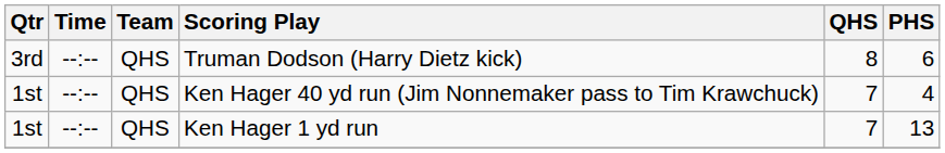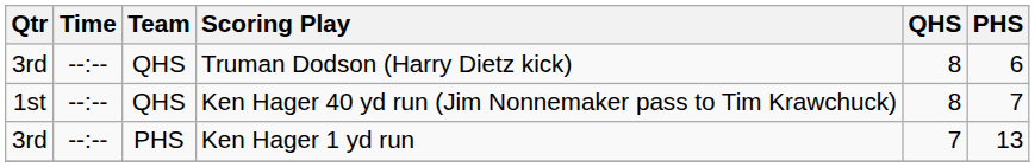 <table class="wikitable">
 <tr>
 <th style="text-align: center;">Qtr</th>
 <th style="text-align: center;">Time</th>
 <th style="text-align: center;">Team</th>
 <th style="text-align: left;">Scoring Play</th>
 <th style="text-align: right;">QHS</th>
 <th style="text-align: right;">PHS</th>
 </tr>
 <tr>
 <td style="text-align: center;">3rd</td>
 <td style="text-align: center;">--:--</td>
 <td style="text-align: center;">QHS</td>
 <td style="text-align: left;">Truman Dodson (Harry Dietz kick)</td>
 <td style="text-align: right;">8</td>
 <td style="text-align: right;">6</td>
 </tr>
 <tr>
 <td style="text-align: center;">1st</td>
 <td style="text-align: center;">--:--</td>
 <td style="text-align: center;">QHS</td>
 <td style="text-align: left;">Ken Hager 40 yd run (Jim Nonnemaker pass to Tim Krawchuck)</td>
+<td style="text-align: right;">8</td>
 <td style="text-align: right;">7</td>
-<td style="text-align: right;">4</td>
 </tr>
 <tr>
-<td style="text-align: center;">1st</td>
+<td style="text-align: center;">3rd</td>
 <td style="text-align: center;">--:--</td>
-<td style="text-align: center;">QHS</td>
+<td style="text-align: center;">PHS</td>
 <td style="text-align: left;">Ken Hager 1 yd run</td>
 <td style="text-align: right;">7</td>
 <td style="text-align: right;">13</td>
 </tr>
 <tr>
 </tr>
 </table>
